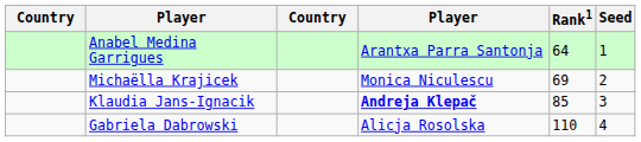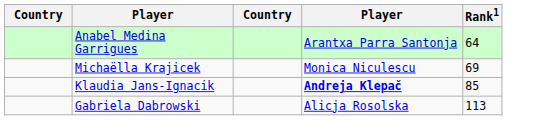 <table class="sortable wikitable">
 <tr>
 <th width="70">Country</th>
 <th width="175">Player</th>
 <th width="70">Country</th>
 <th width="175">Player</th>
 <th>Rank<sup>1</sup></th>
-<th>Seed</th>
 </tr>
 <tr style="background:#cfc;">
 <td></td>
 <td><a href='#'>Anabel Medina Garrigues</a></td>
 <td></td>
 <td><a href='#'>Arantxa Parra Santonja</a></td>
 <td>64</td>
-<td>1</td>
 </tr>
 <tr>
 <td></td>
 <td><a href='#'>Michaëlla Krajicek</a></td>
 <td></td>
 <td><a href='#'>Monica Niculescu</a></td>
 <td>69</td>
-<td>2</td>
 </tr>
 <tr>
 <td></td>
 <td><a href='#'>Klaudia Jans-Ignacik</a></td>
 <td></td>
 <td><strong><a href='#'>Andreja Klepač</a></strong></td>
 <td>85</td>
-<td>3</td>
 </tr>
 <tr>
 <td></td>
 <td><a href='#'>Gabriela Dabrowski</a></td>
 <td></td>
 <td><a href='#'>Alicja Rosolska</a></td>
-<td>110</td>
-<td>4</td>
+<td>113</td>
 </tr>
 </table>
